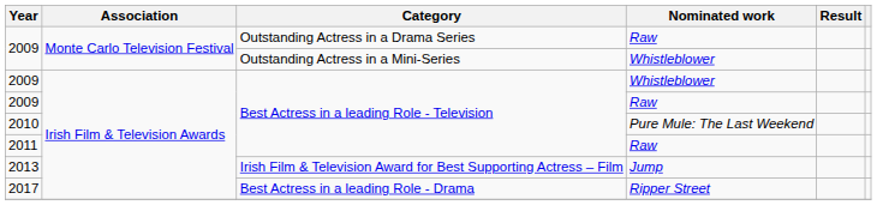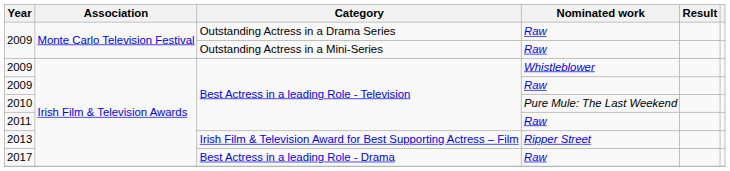 <table class="wikitable">
 <tr>
 <th>Year</th>
 <th>Association</th>
 <th>Category</th>
 <th>Nominated work</th>
 <th>Result</th>
 <th></th>
 </tr>
 <tr>
 <td rowspan=2>2009</td>
 <td rowspan=2><a href='#'>Monte Carlo Television Festival</a></td>
 <td>Outstanding Actress in a Drama Series</td>
 <td><em><a href='#'>Raw</a></em></td>
 <td></td>
 <td></td>
 </tr>
 <tr>
 <td>Outstanding Actress in a Mini-Series</td>
-<td><em><a href='#'>Whistleblower</a></em></td>
+<td><em><a href='#'>Raw</a></em></td>
 <td></td>
 <td></td>
 </tr>
 <tr>
 <td>2009</td>
 <td rowspan=6><a href='#'>Irish Film & Television Awards</a></td>
 <td rowspan=4><a href='#'>Best Actress in a leading Role - Television</a></td>
 <td><em><a href='#'>Whistleblower</a></em></td>
 <td></td>
 <td></td>
 </tr>
 <tr>
 <td>2009</td>
 <td><em><a href='#'>Raw</a></em></td>
 <td></td>
 <td></td>
 </tr>
 <tr>
 <td>2010</td>
 <td><em>Pure Mule: The Last Weekend</em></td>
 <td></td>
 <td></td>
 </tr>
 <tr>
 <td>2011</td>
 <td><em><a href='#'>Raw</a></em></td>
 <td></td>
 <td></td>
 </tr>
 <tr>
 <td>2013</td>
 <td><a href='#'>Irish Film & Television Award for Best Supporting Actress – Film</a></td>
-<td><em><a href='#'>Jump</a></em></td>
+<td><em><a href='#'>Ripper Street</a></em></td>
 <td></td>
 <td></td>
 </tr>
 <tr>
 <td>2017</td>
 <td><a href='#'>Best Actress in a leading Role - Drama</a></td>
-<td><em><a href='#'>Ripper Street</a></em></td>
+<td><em><a href='#'>Raw</a></em></td>
 <td></td>
 <td></td>
 </tr>
 <tr>
 </tr>
 </table>
